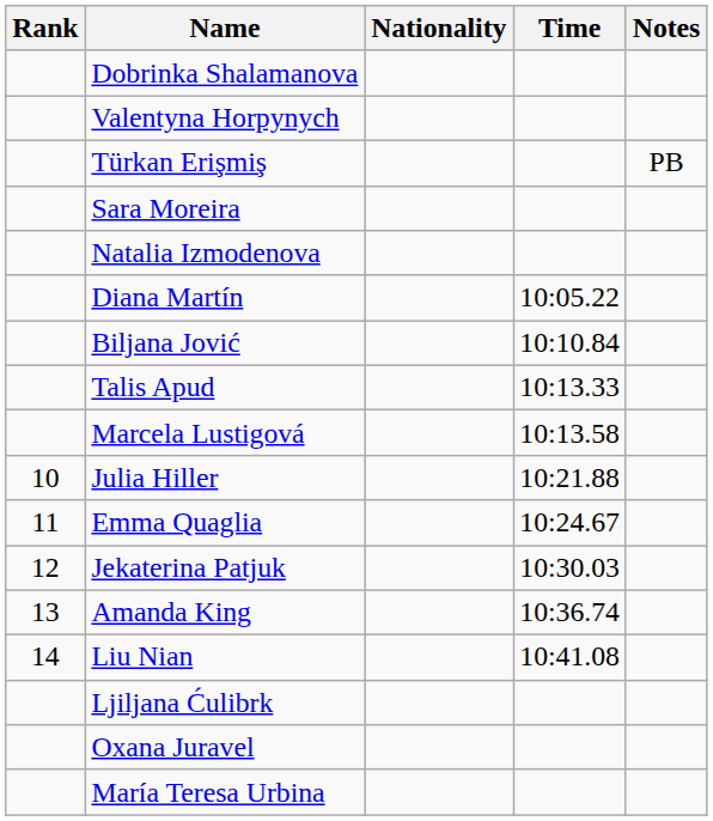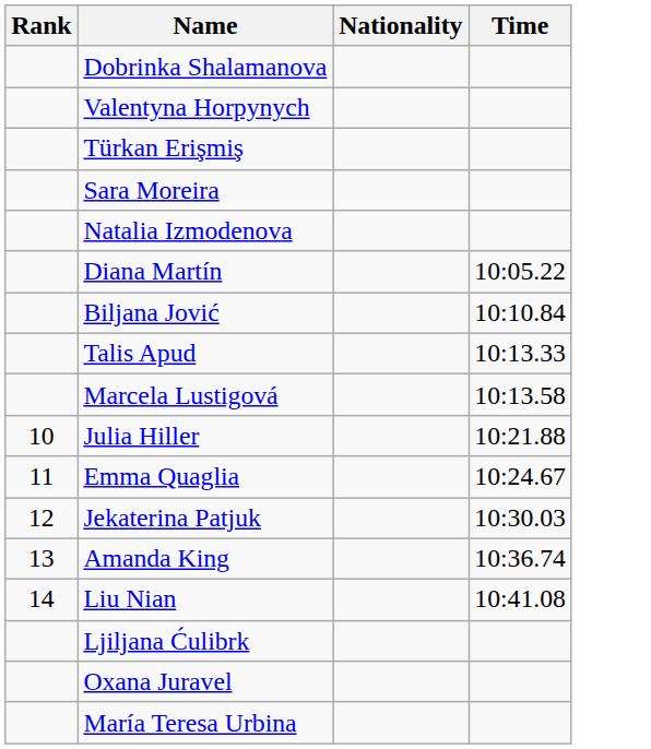 <table class="wikitable sortable" style="text-align:center">
 <tr>
 <th>Rank</th>
 <th>Name</th>
 <th>Nationality</th>
 <th>Time</th>
-<th>Notes</th>
 </tr>
 <tr>
 <td></td>
 <td align=left><a href='#'>Dobrinka Shalamanova</a></td>
 <td align=left></td>
-<td></td>
 <td></td>
 </tr>
 <tr>
 <td></td>
 <td align=left><a href='#'>Valentyna Horpynych</a></td>
 <td align=left></td>
 <td></td>
-<td></td>
 </tr>
 <tr>
 <td></td>
 <td align=left><a href='#'>Türkan Erişmiş</a></td>
 <td align=left></td>
 <td></td>
-<td>PB</td>
 </tr>
 <tr>
 <td></td>
 <td align=left><a href='#'>Sara Moreira</a></td>
 <td align=left></td>
-<td></td>
 <td></td>
 </tr>
 <tr>
 <td></td>
 <td align=left><a href='#'>Natalia Izmodenova</a></td>
 <td align=left></td>
 <td></td>
-<td></td>
 </tr>
 <tr>
 <td></td>
 <td align=left><a href='#'>Diana Martín</a></td>
 <td align=left></td>
 <td>10:05.22</td>
-<td></td>
 </tr>
 <tr>
 <td></td>
 <td align=left><a href='#'>Biljana Jović</a></td>
 <td align=left></td>
 <td>10:10.84</td>
-<td></td>
 </tr>
 <tr>
 <td></td>
 <td align=left><a href='#'>Talis Apud</a></td>
 <td align=left></td>
 <td>10:13.33</td>
-<td></td>
 </tr>
 <tr>
 <td></td>
 <td align=left><a href='#'>Marcela Lustigová</a></td>
 <td align=left></td>
 <td>10:13.58</td>
-<td></td>
 </tr>
 <tr>
 <td>10</td>
 <td align=left><a href='#'>Julia Hiller</a></td>
 <td align=left></td>
 <td>10:21.88</td>
-<td></td>
 </tr>
 <tr>
 <td>11</td>
 <td align=left><a href='#'>Emma Quaglia</a></td>
 <td align=left></td>
 <td>10:24.67</td>
-<td></td>
 </tr>
 <tr>
 <td>12</td>
 <td align=left><a href='#'>Jekaterina Patjuk</a></td>
 <td align=left></td>
 <td>10:30.03</td>
-<td></td>
 </tr>
 <tr>
 <td>13</td>
 <td align=left><a href='#'>Amanda King</a></td>
 <td align=left></td>
 <td>10:36.74</td>
-<td></td>
 </tr>
 <tr>
 <td>14</td>
 <td align=left><a href='#'>Liu Nian</a></td>
 <td align=left></td>
 <td>10:41.08</td>
-<td></td>
 </tr>
 <tr>
 <td></td>
 <td align=left><a href='#'>Ljiljana Ćulibrk</a></td>
 <td align=left></td>
-<td></td>
 <td></td>
 </tr>
 <tr>
 <td></td>
 <td align=left><a href='#'>Oxana Juravel</a></td>
 <td align=left></td>
 <td></td>
-<td></td>
 </tr>
 <tr>
 <td></td>
 <td align=left><a href='#'>María Teresa Urbina</a></td>
 <td align=left></td>
 <td></td>
-<td></td>
 </tr>
 </table>
